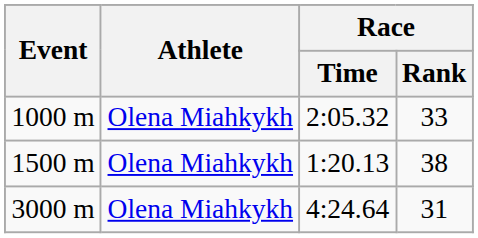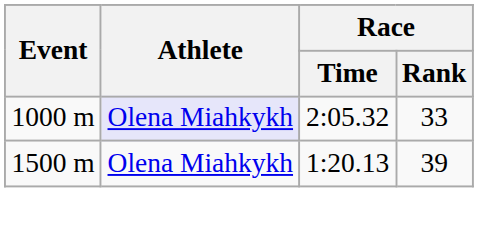 <table class="wikitable" border="1" style="font-size:90%">
 <tr>
 <th rowspan=2>Event</th>
 <th rowspan=2>Athlete</th>
 <th colspan=2>Race</th>
 </tr>
 <tr>
 <th>Time</th>
 <th>Rank</th>
 </tr>
 <tr>
 <td>1000 m</td>
-<td><a href='#'>Olena Miahkykh</a></td>
+<td style="background: lavender;"><a href='#'>Olena Miahkykh</a></td>
 <td align=center>2:05.32</td>
 <td align=center>33</td>
 </tr>
 <tr>
 <td>1500 m</td>
 <td><a href='#'>Olena Miahkykh</a></td>
 <td align=center>1:20.13</td>
-<td align=center>38</td>
-</tr>
-<tr>
-<td>3000 m</td>
-<td><a href='#'>Olena Miahkykh</a></td>
-<td align=center>4:24.64</td>
-<td align=center>31</td>
+<td align=center>39</td>
 </tr>
 </table>
